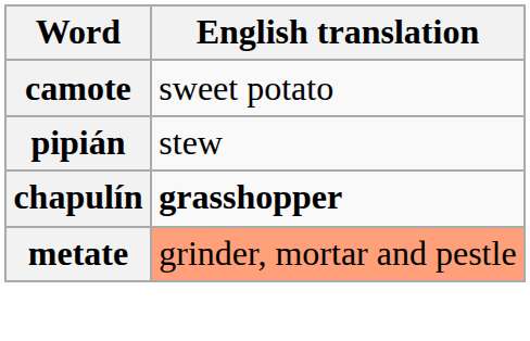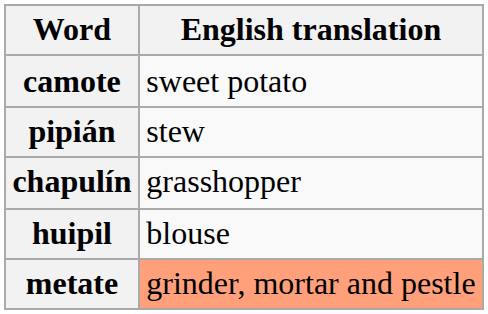 <table class="wikitable">
 <tr>
 <th scope="col">Word</th>
 <th scope="col">English translation</th>
 </tr>
 <tr>
 <th scope="row">camote</th>
 <td>sweet potato</td>
 </tr>
 <tr>
 <th scope="row">pipián</th>
 <td>stew</td>
 </tr>
 <tr>
 <th scope="row">chapulín</th>
-<td><strong>grasshopper</strong></td>
+<td>grasshopper</td>
+</tr>
+<tr>
+<th scope="row">huipil</th>
+<td>blouse</td>
 </tr>
 <tr>
 <th scope="row">metate</th>
 <td style="background: lightsalmon;">grinder, mortar and pestle</td>
 </tr>
 </table>
